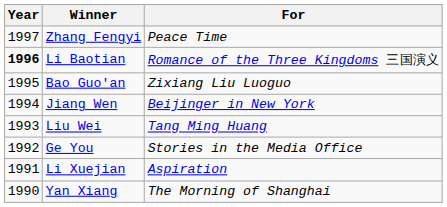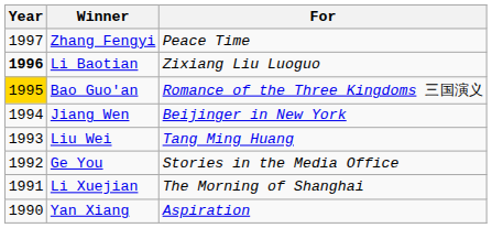 <table class="wikitable">
 <tr>
 <th>Year</th>
 <th>Winner</th>
 <th>For</th>
 </tr>
 <tr>
 <td>1997</td>
 <td><a href='#'>Zhang Fengyi</a></td>
 <td><em>Peace Time</em></td>
 </tr>
 <tr>
 <td><strong>1996</strong></td>
 <td><a href='#'>Li Baotian</a></td>
-<td><em><a href='#'>Romance of the Three Kingdoms</a></em> 三国演义</td>
+<td><em>Zixiang Liu Luoguo</em></td>
 </tr>
 <tr>
-<td>1995</td>
+<td style="background: gold;">1995</td>
 <td><a href='#'>Bao Guo'an</a></td>
-<td><em>Zixiang Liu Luoguo</em></td>
+<td><em><a href='#'>Romance of the Three Kingdoms</a></em> 三国演义</td>
 </tr>
 <tr>
 <td>1994</td>
 <td><a href='#'>Jiang Wen</a></td>
 <td><em><a href='#'>Beijinger in New York</a></em></td>
 </tr>
 <tr>
 <td>1993</td>
 <td><a href='#'>Liu Wei</a></td>
 <td><em><a href='#'>Tang Ming Huang</a></em></td>
 </tr>
 <tr>
 <td>1992</td>
 <td><a href='#'>Ge You</a></td>
 <td><em>Stories in the Media Office</em></td>
 </tr>
 <tr>
 <td>1991</td>
 <td><a href='#'>Li Xuejian</a></td>
-<td><em><a href='#'>Aspiration</a></em></td>
+<td><em>The Morning of Shanghai</em></td>
 </tr>
 <tr>
 <td>1990</td>
 <td><a href='#'>Yan Xiang</a></td>
-<td><em>The Morning of Shanghai</em></td>
+<td><em><a href='#'>Aspiration</a></em></td>
 </tr>
 </table>
